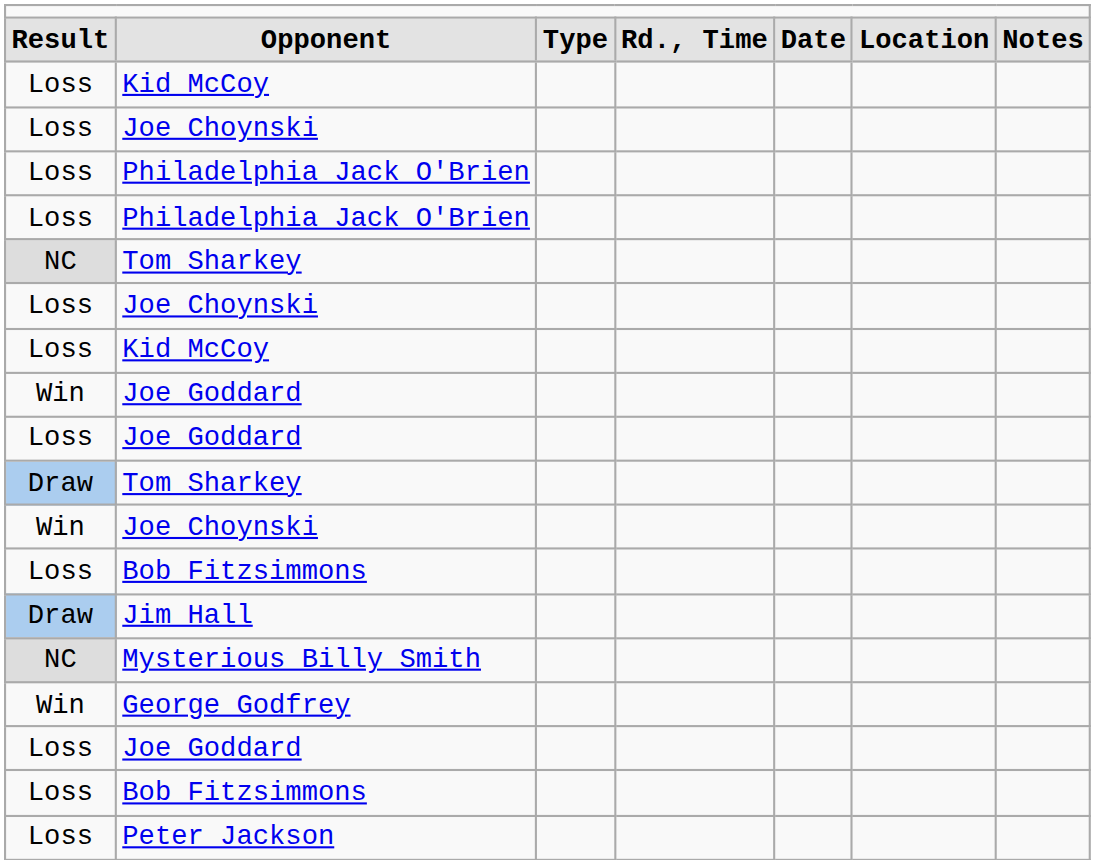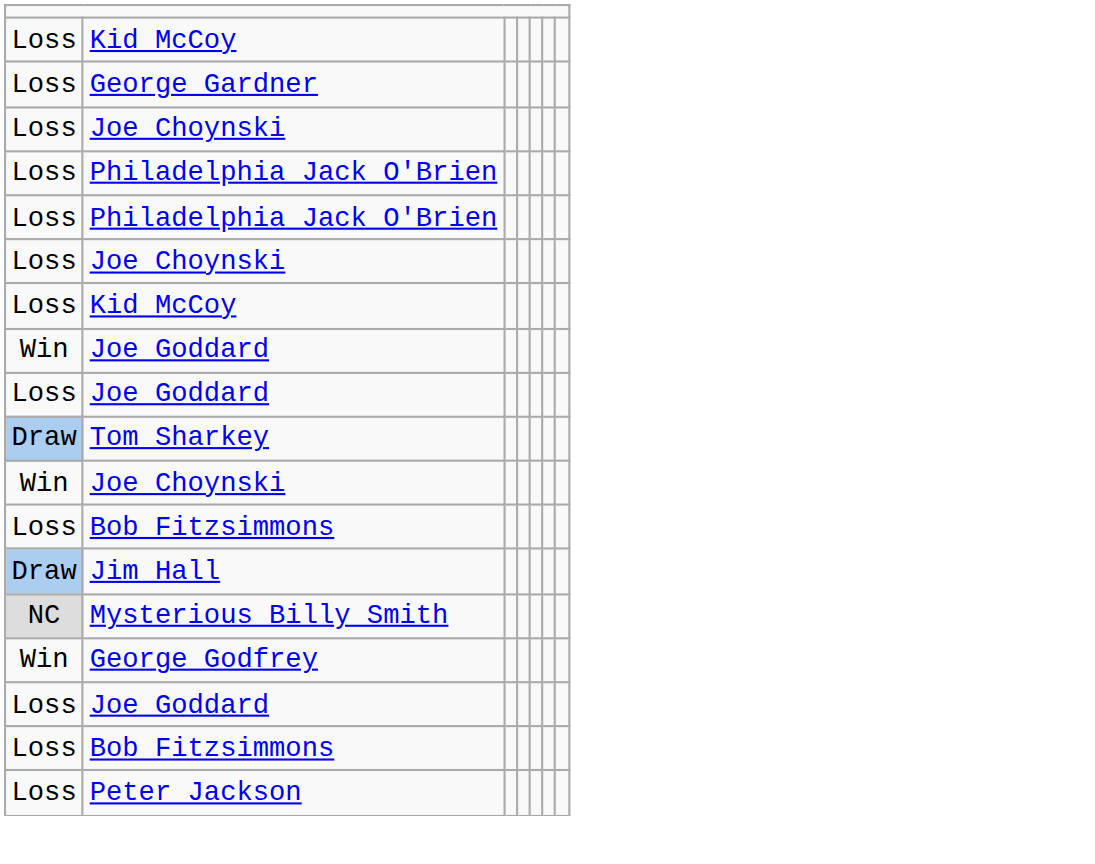 <table border="1" class="wikitable">
 <tr>
 <td style="text-align:center;" colspan="7"></td>
 </tr>
-<tr style="text-align:center; background:#e3e3e3;">
-<td style="border-style:none none solid solid; "><strong>Result</strong></td>
-<td style="border-style:none none solid solid; "><strong>Opponent</strong></td>
-<td style="border-style:none none solid solid; "><strong>Type</strong></td>
-<td style="border-style:none none solid solid; "><strong>Rd., Time</strong></td>
-<td style="border-style:none none solid solid; "><strong>Date</strong></td>
-<td style="border-style:none none solid solid; "><strong>Location</strong></td>
-<td style="border-style:none none solid solid; "><strong>Notes</strong></td>
+<tr align=center>
+<td>Loss</td>
+<td align=left> <a href='#'>Kid McCoy</a></td>
+<td></td>
+<td></td>
+<td></td>
+<td align=left></td>
+<td align=left></td>
 </tr>
 <tr align=center>
 <td>Loss</td>
-<td align=left> <a href='#'>Kid McCoy</a></td>
+<td align=left> <a href='#'>George Gardner</a></td>
 <td></td>
 <td></td>
 <td></td>
 <td align=left></td>
 <td align=left></td>
 </tr>
 <tr align=center>
 <td>Loss</td>
 <td align=left> <a href='#'>Joe Choynski</a></td>
 <td></td>
 <td></td>
 <td></td>
 <td align=left></td>
 <td align=left></td>
 </tr>
 <tr align=center>
 <td>Loss</td>
 <td align=left> <a href='#'>Philadelphia Jack O'Brien</a></td>
 <td></td>
 <td></td>
 <td></td>
 <td align=left></td>
 <td align=left></td>
 </tr>
 <tr align=center>
 <td>Loss</td>
 <td align=left> <a href='#'>Philadelphia Jack O'Brien</a></td>
-<td></td>
-<td></td>
-<td></td>
-<td align=left></td>
-<td align=left></td>
-</tr>
-<tr align=center>
-<td style="background:#ddd;">NC</td>
-<td align=left> <a href='#'>Tom Sharkey</a></td>
 <td></td>
 <td></td>
 <td></td>
 <td align=left></td>
 <td align=left></td>
 </tr>
 <tr align=center>
 <td>Loss</td>
 <td align=left> <a href='#'>Joe Choynski</a></td>
 <td></td>
 <td></td>
 <td></td>
 <td align=left></td>
 <td align=left></td>
 </tr>
 <tr align=center>
 <td>Loss</td>
 <td align=left> <a href='#'>Kid McCoy</a></td>
 <td></td>
 <td></td>
 <td></td>
 <td align=left></td>
 <td align=left></td>
 </tr>
 <tr align=center>
 <td>Win</td>
 <td align=left> <a href='#'>Joe Goddard</a></td>
 <td></td>
 <td></td>
 <td></td>
 <td align=left></td>
 <td align=left></td>
 </tr>
 <tr align=center>
 <td>Loss</td>
 <td align=left> <a href='#'>Joe Goddard</a></td>
 <td></td>
 <td></td>
 <td></td>
 <td align=left></td>
 <td align=left></td>
 </tr>
 <tr align=center>
 <td style="background:#abcdef;">Draw</td>
 <td align=left> <a href='#'>Tom Sharkey</a></td>
 <td></td>
 <td></td>
 <td></td>
 <td align=left></td>
 <td align=left></td>
 </tr>
 <tr align=center>
 <td>Win</td>
 <td align=left> <a href='#'>Joe Choynski</a></td>
 <td></td>
 <td></td>
 <td></td>
 <td align=left></td>
 <td align=left></td>
 </tr>
 <tr align=center>
 <td>Loss</td>
 <td align=left> <a href='#'>Bob Fitzsimmons</a></td>
 <td></td>
 <td></td>
 <td></td>
 <td align=left></td>
 <td align=left></td>
 </tr>
 <tr align=center>
 <td style="background:#abcdef;">Draw</td>
 <td align=left> <a href='#'>Jim Hall</a></td>
 <td></td>
 <td></td>
 <td></td>
 <td align=left></td>
 <td align=left></td>
 </tr>
 <tr align=center>
 <td style="background:#ddd;">NC</td>
 <td align=left> <a href='#'>Mysterious Billy Smith</a></td>
 <td></td>
 <td></td>
 <td></td>
 <td align=left></td>
 <td align=left></td>
 </tr>
 <tr align=center>
 <td>Win</td>
 <td align=left> <a href='#'>George Godfrey</a></td>
 <td></td>
 <td></td>
 <td></td>
 <td align=left></td>
 <td align=left></td>
 </tr>
 <tr align=center>
 <td>Loss</td>
 <td align=left> <a href='#'>Joe Goddard</a></td>
 <td></td>
 <td></td>
 <td></td>
 <td align=left></td>
 <td align=left></td>
 </tr>
 <tr align=center>
 <td>Loss</td>
 <td align=left> <a href='#'>Bob Fitzsimmons</a></td>
 <td></td>
 <td></td>
 <td></td>
 <td align=left></td>
 <td align=left></td>
 </tr>
 <tr align=center>
 <td>Loss</td>
 <td align=left> <a href='#'>Peter Jackson</a></td>
 <td></td>
 <td></td>
 <td></td>
 <td align=left></td>
 <td align=left></td>
 </tr>
 </table>
